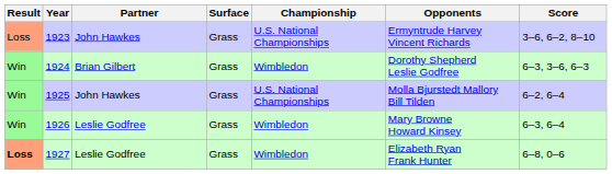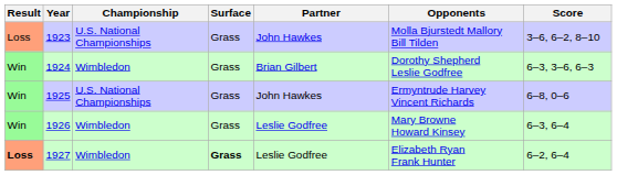 <table class="sortable wikitable">
 <tr>
 <th style="width:40px">Result</th>
 <th style="width:30px">Year</th>
+<th style="width:190px">Championship</th>
+<th style="width:50px">Surface</th>
 <th style="width:190px">Partner</th>
-<th style="width:50px">Surface</th>
-<th style="width:190px">Championship</th>
 <th style="width:190px">Opponents</th>
 <th style="width:120px" class="unsortable">Score</th>
 </tr>
 <tr style="background:#ccf;">
 <td style="background:#ffa07a;">Loss</td>
 <td><a href='#'>1923</a></td>
+<td><a href='#'>U.S. National Championships</a></td>
+<td>Grass</td>
 <td> <a href='#'>John Hawkes</a></td>
-<td>Grass</td>
-<td><a href='#'>U.S. National Championships</a></td>
-<td> <a href='#'>Ermyntrude Harvey</a><br> <a href='#'>Vincent Richards</a></td>
+<td> <a href='#'>Molla Bjurstedt Mallory</a><br> <a href='#'>Bill Tilden</a></td>
 <td>3–6, 6–2, 8–10</td>
 </tr>
 <tr style="background:#cfc;">
 <td style="background:#98fb98;">Win</td>
 <td><a href='#'>1924</a></td>
+<td><a href='#'>Wimbledon</a></td>
+<td>Grass</td>
 <td> <a href='#'>Brian Gilbert</a></td>
-<td>Grass</td>
-<td><a href='#'>Wimbledon</a></td>
 <td> <a href='#'>Dorothy Shepherd</a><br> <a href='#'>Leslie Godfree</a></td>
 <td>6–3, 3–6, 6–3</td>
 </tr>
 <tr style="background:#ccf;">
 <td style="background:#98fb98;">Win</td>
 <td><a href='#'>1925</a></td>
+<td><a href='#'>U.S. National Championships</a></td>
+<td>Grass</td>
 <td> John Hawkes</td>
-<td>Grass</td>
-<td><a href='#'>U.S. National Championships</a></td>
-<td> <a href='#'>Molla Bjurstedt Mallory</a><br> <a href='#'>Bill Tilden</a></td>
-<td>6–2, 6–4</td>
+<td> <a href='#'>Ermyntrude Harvey</a><br> <a href='#'>Vincent Richards</a></td>
+<td>6–8, 0–6</td>
 </tr>
 <tr style="background:#cfc;">
 <td style="background:#98fb98;">Win</td>
 <td><a href='#'>1926</a></td>
+<td><a href='#'>Wimbledon</a></td>
+<td>Grass</td>
 <td> <a href='#'>Leslie Godfree</a></td>
-<td>Grass</td>
-<td><a href='#'>Wimbledon</a></td>
 <td> <a href='#'>Mary Browne</a><br> <a href='#'>Howard Kinsey</a></td>
 <td>6–3, 6–4</td>
 </tr>
 <tr style="background:#cfc;">
 <td style="background:#ffa07a;"><strong>Loss</strong></td>
 <td><a href='#'>1927</a></td>
+<td><a href='#'>Wimbledon</a></td>
+<td><strong>Grass</strong></td>
 <td> Leslie Godfree</td>
-<td>Grass</td>
-<td><a href='#'>Wimbledon</a></td>
 <td> <a href='#'>Elizabeth Ryan</a><br> <a href='#'>Frank Hunter</a></td>
-<td>6–8, 0–6</td>
+<td>6–2, 6–4</td>
 </tr>
 </table>
